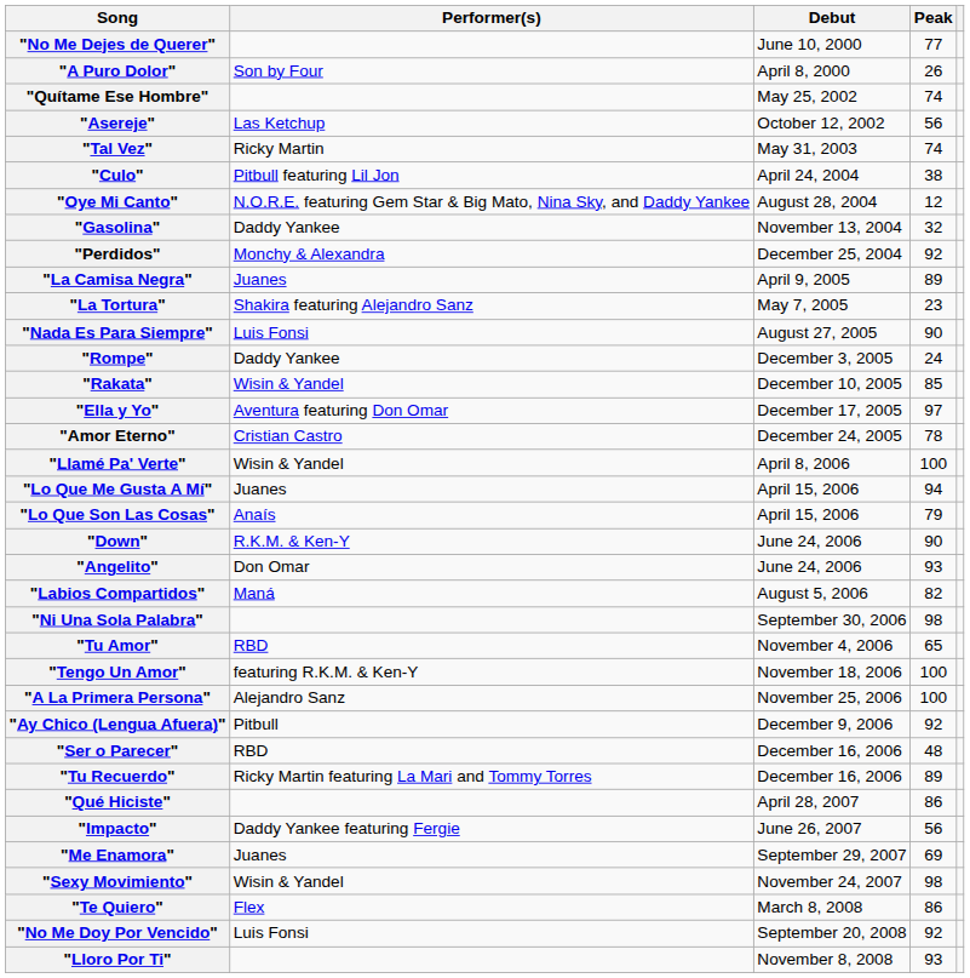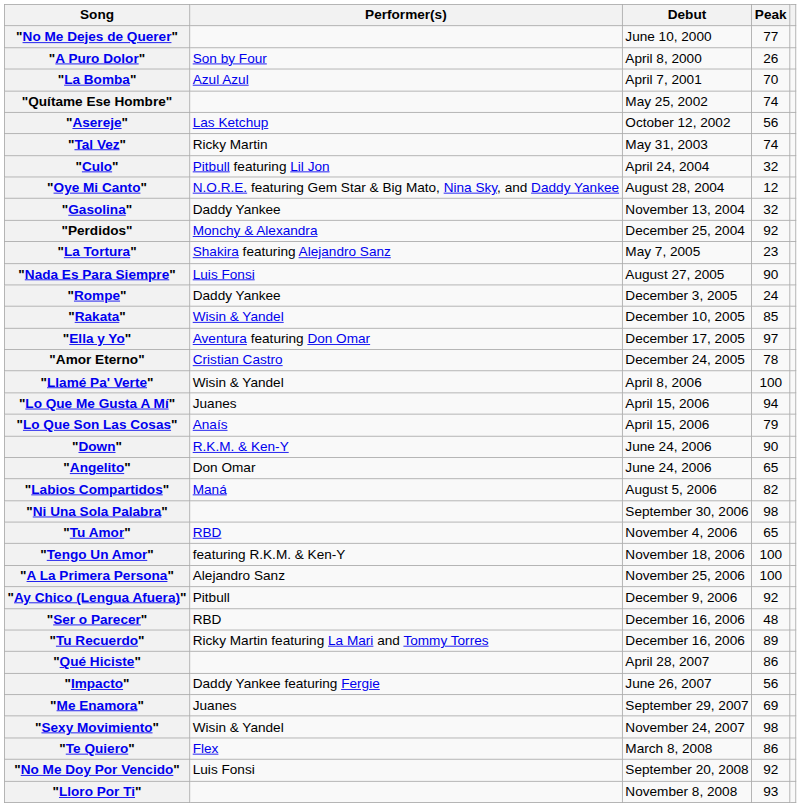 <table class="wikitable sortable plainrowheaders">
 <tr>
 <th>Song</th>
 <th>Performer(s)</th>
 <th>Debut</th>
 <th>Peak</th>
 <th class="unsortable"></th>
 </tr>
 <tr>
 <th scope="row">"<a href='#'>No Me Dejes de Querer</a>"</th>
 <td></td>
 <td>June 10, 2000</td>
 <td align="center">77</td>
 <td></td>
 </tr>
 <tr>
 <th scope="row">"<a href='#'>A Puro Dolor</a>"</th>
 <td><a href='#'>Son by Four</a></td>
 <td>April 8, 2000</td>
 <td align="center">26</td>
+<td></td>
+</tr>
+<tr>
+<th scope="row">"<a href='#'>La Bomba</a>"</th>
+<td><a href='#'>Azul Azul</a></td>
+<td>April 7, 2001</td>
+<td align="center">70</td>
 <td></td>
 </tr>
 <tr>
 <th scope="row">"Quítame Ese Hombre"</th>
 <td></td>
 <td>May 25, 2002</td>
 <td align="center">74</td>
 <td></td>
 </tr>
 <tr>
 <th scope="row">"<a href='#'>Asereje</a>"</th>
 <td><a href='#'>Las Ketchup</a></td>
 <td>October 12, 2002</td>
 <td align="center">56</td>
 <td></td>
 </tr>
 <tr>
 <th scope="row">"<a href='#'>Tal Vez</a>"</th>
 <td>Ricky Martin</td>
 <td>May 31, 2003</td>
 <td align="center">74</td>
 <td></td>
 </tr>
 <tr>
 <th scope="row">"<a href='#'>Culo</a>"</th>
 <td><a href='#'>Pitbull</a> featuring <a href='#'>Lil Jon</a></td>
 <td>April 24, 2004</td>
-<td align="center">38</td>
+<td align="center">32</td>
 <td></td>
 </tr>
 <tr>
 <th scope="row">"<a href='#'>Oye Mi Canto</a>"</th>
 <td><a href='#'>N.O.R.E.</a> featuring Gem Star & Big Mato, <a href='#'>Nina Sky</a>, and <a href='#'>Daddy Yankee</a></td>
 <td>August 28, 2004</td>
 <td align="center">12</td>
 <td></td>
 </tr>
 <tr>
 <th scope="row">"<a href='#'>Gasolina</a>"</th>
 <td>Daddy Yankee</td>
 <td>November 13, 2004</td>
 <td align="center">32</td>
 <td></td>
 </tr>
 <tr>
 <th scope="row">"Perdidos"</th>
 <td><a href='#'>Monchy & Alexandra</a></td>
 <td>December 25, 2004</td>
 <td align="center">92</td>
-<td></td>
-</tr>
-<tr>
-<th scope="row">"<a href='#'>La Camisa Negra</a>"</th>
-<td><a href='#'>Juanes</a></td>
-<td>April 9, 2005</td>
-<td align="center">89</td>
 <td></td>
 </tr>
 <tr>
 <th scope="row">"<a href='#'>La Tortura</a>"</th>
 <td><a href='#'>Shakira</a> featuring <a href='#'>Alejandro Sanz</a></td>
 <td>May 7, 2005</td>
 <td align="center">23</td>
 <td></td>
 </tr>
 <tr>
 <th scope="row">"<a href='#'>Nada Es Para Siempre</a>"</th>
 <td><a href='#'>Luis Fonsi</a></td>
 <td>August 27, 2005</td>
 <td align="center">90</td>
 <td></td>
 </tr>
 <tr>
 <th scope="row">"<a href='#'>Rompe</a>"</th>
 <td>Daddy Yankee</td>
 <td>December 3, 2005</td>
 <td align="center">24</td>
 <td></td>
 </tr>
 <tr>
 <th scope="row">"<a href='#'>Rakata</a>"</th>
 <td><a href='#'>Wisin & Yandel</a></td>
 <td>December 10, 2005</td>
 <td align="center">85</td>
 <td></td>
 </tr>
 <tr>
 <th scope="row">"<a href='#'>Ella y Yo</a>"</th>
 <td><a href='#'>Aventura</a> featuring <a href='#'>Don Omar</a></td>
 <td>December 17, 2005</td>
 <td align="center">97</td>
 <td></td>
 </tr>
 <tr>
 <th scope="row">"Amor Eterno"</th>
 <td><a href='#'>Cristian Castro</a></td>
 <td>December 24, 2005</td>
 <td align="center">78</td>
 <td></td>
 </tr>
 <tr>
 <th scope="row">"<a href='#'>Llamé Pa' Verte</a>"</th>
 <td>Wisin & Yandel</td>
 <td>April 8, 2006</td>
 <td align="center">100</td>
 <td></td>
 </tr>
 <tr>
 <th scope="row">"<a href='#'>Lo Que Me Gusta A Mí</a>"</th>
 <td>Juanes</td>
 <td>April 15, 2006</td>
 <td align="center">94</td>
 <td></td>
 </tr>
 <tr>
 <th scope="row">"<a href='#'>Lo Que Son Las Cosas</a>"</th>
 <td><a href='#'>Anaís</a></td>
 <td>April 15, 2006</td>
 <td align="center">79</td>
 <td></td>
 </tr>
 <tr>
 <th scope="row">"<a href='#'>Down</a>"</th>
 <td><a href='#'>R.K.M. & Ken-Y</a></td>
 <td>June 24, 2006</td>
 <td align="center">90</td>
 <td></td>
 </tr>
 <tr>
 <th scope="row">"<a href='#'>Angelito</a>"</th>
 <td>Don Omar</td>
 <td>June 24, 2006</td>
-<td align="center">93</td>
+<td align="center">65</td>
 <td></td>
 </tr>
 <tr>
 <th scope="row">"<a href='#'>Labios Compartidos</a>"</th>
 <td><a href='#'>Maná</a></td>
 <td>August 5, 2006</td>
 <td align="center">82</td>
 <td></td>
 </tr>
 <tr>
 <th scope="row">"<a href='#'>Ni Una Sola Palabra</a>"</th>
 <td></td>
 <td>September 30, 2006</td>
 <td align="center">98</td>
 <td></td>
 </tr>
 <tr>
 <th scope="row">"<a href='#'>Tu Amor</a>"</th>
 <td><a href='#'>RBD</a></td>
 <td>November 4, 2006</td>
 <td align="center">65</td>
 <td></td>
 </tr>
 <tr>
 <th scope="row">"<a href='#'>Tengo Un Amor</a>"</th>
 <td> featuring R.K.M. & Ken-Y</td>
 <td>November 18, 2006</td>
 <td align="center">100</td>
 <td></td>
 </tr>
 <tr>
 <th scope="row">"<a href='#'>A La Primera Persona</a>"</th>
 <td>Alejandro Sanz</td>
 <td>November 25, 2006</td>
 <td align="center">100</td>
 <td></td>
 </tr>
 <tr>
 <th scope="row">"<a href='#'>Ay Chico (Lengua Afuera)</a>"</th>
 <td>Pitbull</td>
 <td>December 9, 2006</td>
 <td align="center">92</td>
 <td></td>
 </tr>
 <tr>
 <th scope="row">"<a href='#'>Ser o Parecer</a>"</th>
 <td>RBD</td>
 <td>December 16, 2006</td>
 <td align="center">48</td>
 <td></td>
 </tr>
 <tr>
 <th scope="row">"<a href='#'>Tu Recuerdo</a>"</th>
 <td>Ricky Martin featuring <a href='#'>La Mari</a> and <a href='#'>Tommy Torres</a></td>
 <td>December 16, 2006</td>
 <td align="center">89</td>
 <td></td>
 </tr>
 <tr>
 <th scope="row">"<a href='#'>Qué Hiciste</a>"</th>
 <td></td>
 <td>April 28, 2007</td>
 <td align="center">86</td>
 <td></td>
 </tr>
 <tr>
 <th scope="row">"<a href='#'>Impacto</a>"</th>
 <td>Daddy Yankee featuring <a href='#'>Fergie</a></td>
 <td>June 26, 2007</td>
 <td align="center">56</td>
 <td></td>
 </tr>
 <tr>
 <th scope="row">"<a href='#'>Me Enamora</a>"</th>
 <td>Juanes</td>
 <td>September 29, 2007</td>
 <td align="center">69</td>
 <td></td>
 </tr>
 <tr>
 <th scope="row">"<a href='#'>Sexy Movimiento</a>"</th>
 <td>Wisin & Yandel</td>
 <td>November 24, 2007</td>
 <td align="center">98</td>
 <td></td>
 </tr>
 <tr>
 <th scope="row">"<a href='#'>Te Quiero</a>"</th>
 <td><a href='#'>Flex</a></td>
 <td>March 8, 2008</td>
 <td align="center">86</td>
 <td></td>
 </tr>
 <tr>
 <th scope="row">"<a href='#'>No Me Doy Por Vencido</a>"</th>
 <td>Luis Fonsi</td>
 <td>September 20, 2008</td>
 <td align="center">92</td>
 <td></td>
 </tr>
 <tr>
 <th scope="row">"<a href='#'>Lloro Por Ti</a>"</th>
 <td></td>
 <td>November 8, 2008</td>
 <td align="center">93</td>
 <td></td>
 </tr>
 </table>
